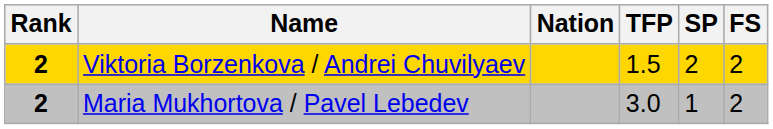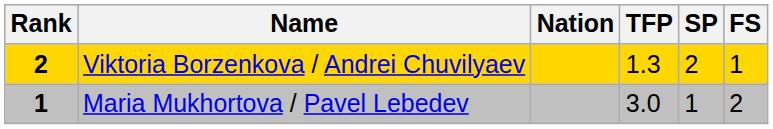 <table class="wikitable sortable">
 <tr>
 <th>Rank</th>
 <th>Name</th>
 <th>Nation</th>
 <th>TFP</th>
 <th>SP</th>
 <th>FS</th>
 </tr>
 <tr bgcolor="gold">
 <td align="center"><strong>2</strong></td>
 <td><a href='#'>Viktoria Borzenkova</a> / <a href='#'>Andrei Chuvilyaev</a></td>
 <td></td>
-<td>1.5</td>
+<td>1.3</td>
 <td>2</td>
-<td>2</td>
+<td>1</td>
 </tr>
 <tr bgcolor="silver">
-<td align="center"><strong>2</strong></td>
+<td align="center"><strong>1</strong></td>
 <td><a href='#'>Maria Mukhortova</a> / <a href='#'>Pavel Lebedev</a></td>
 <td></td>
 <td>3.0</td>
 <td>1</td>
 <td>2</td>
 </tr>
 </table>
